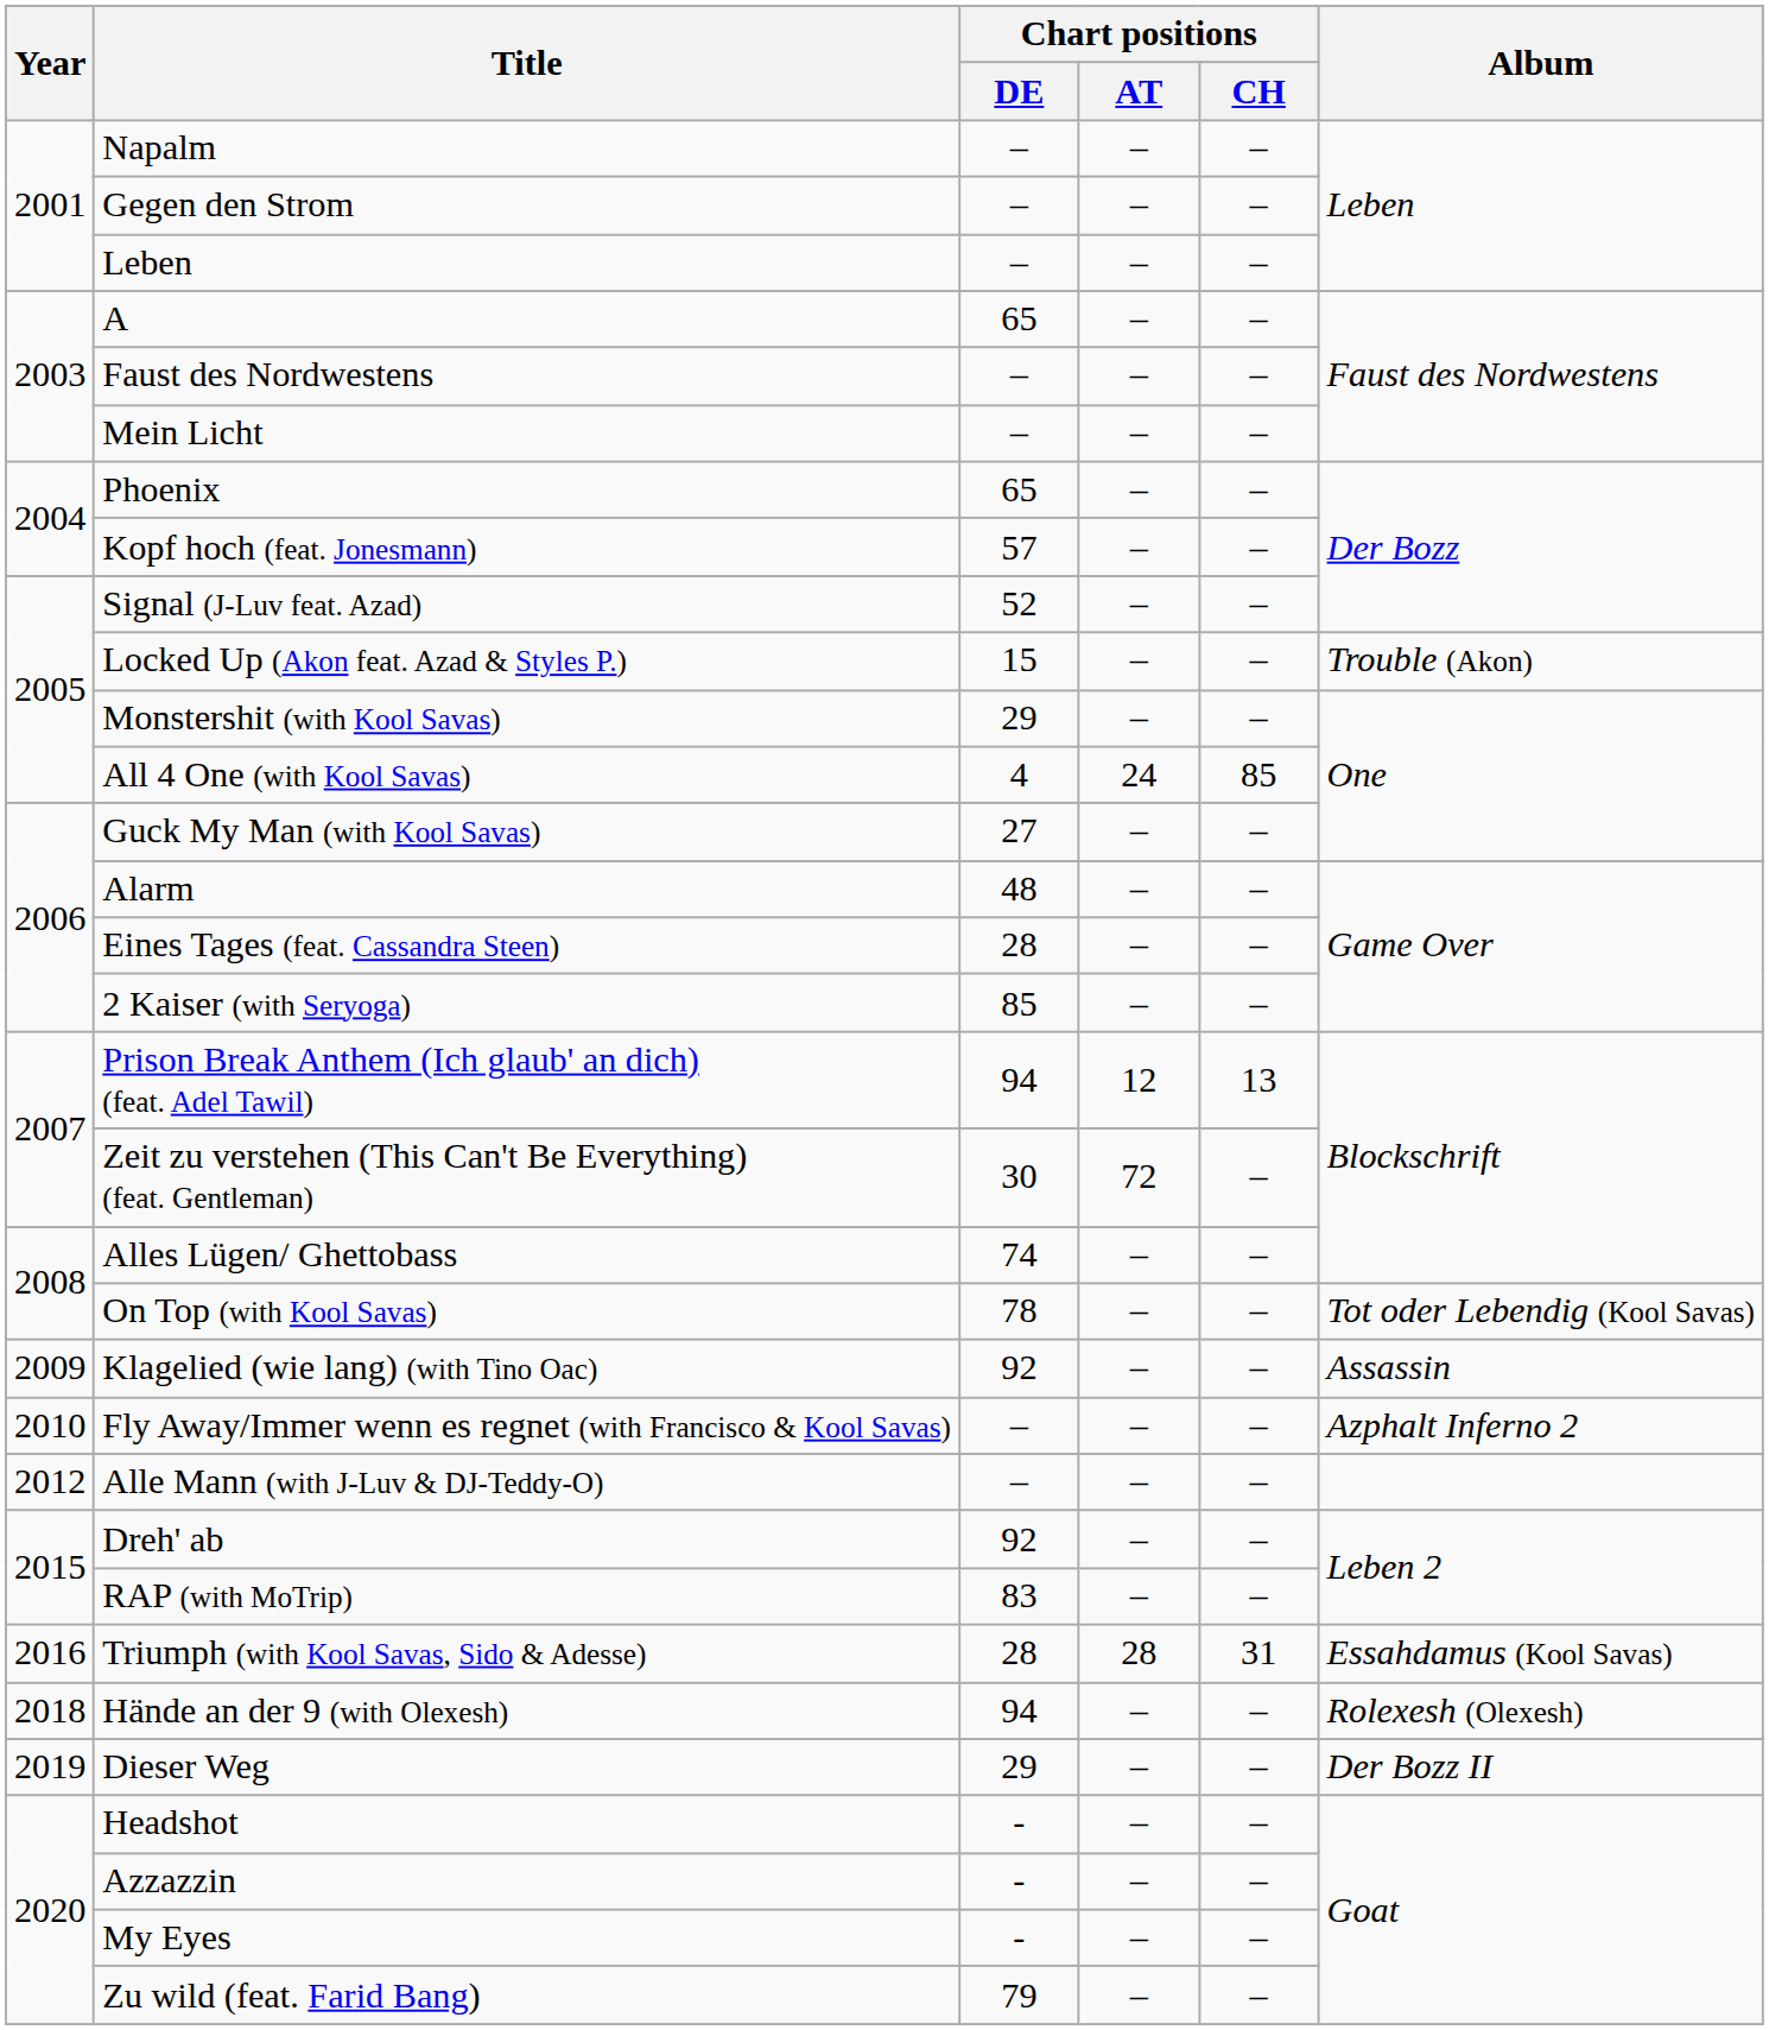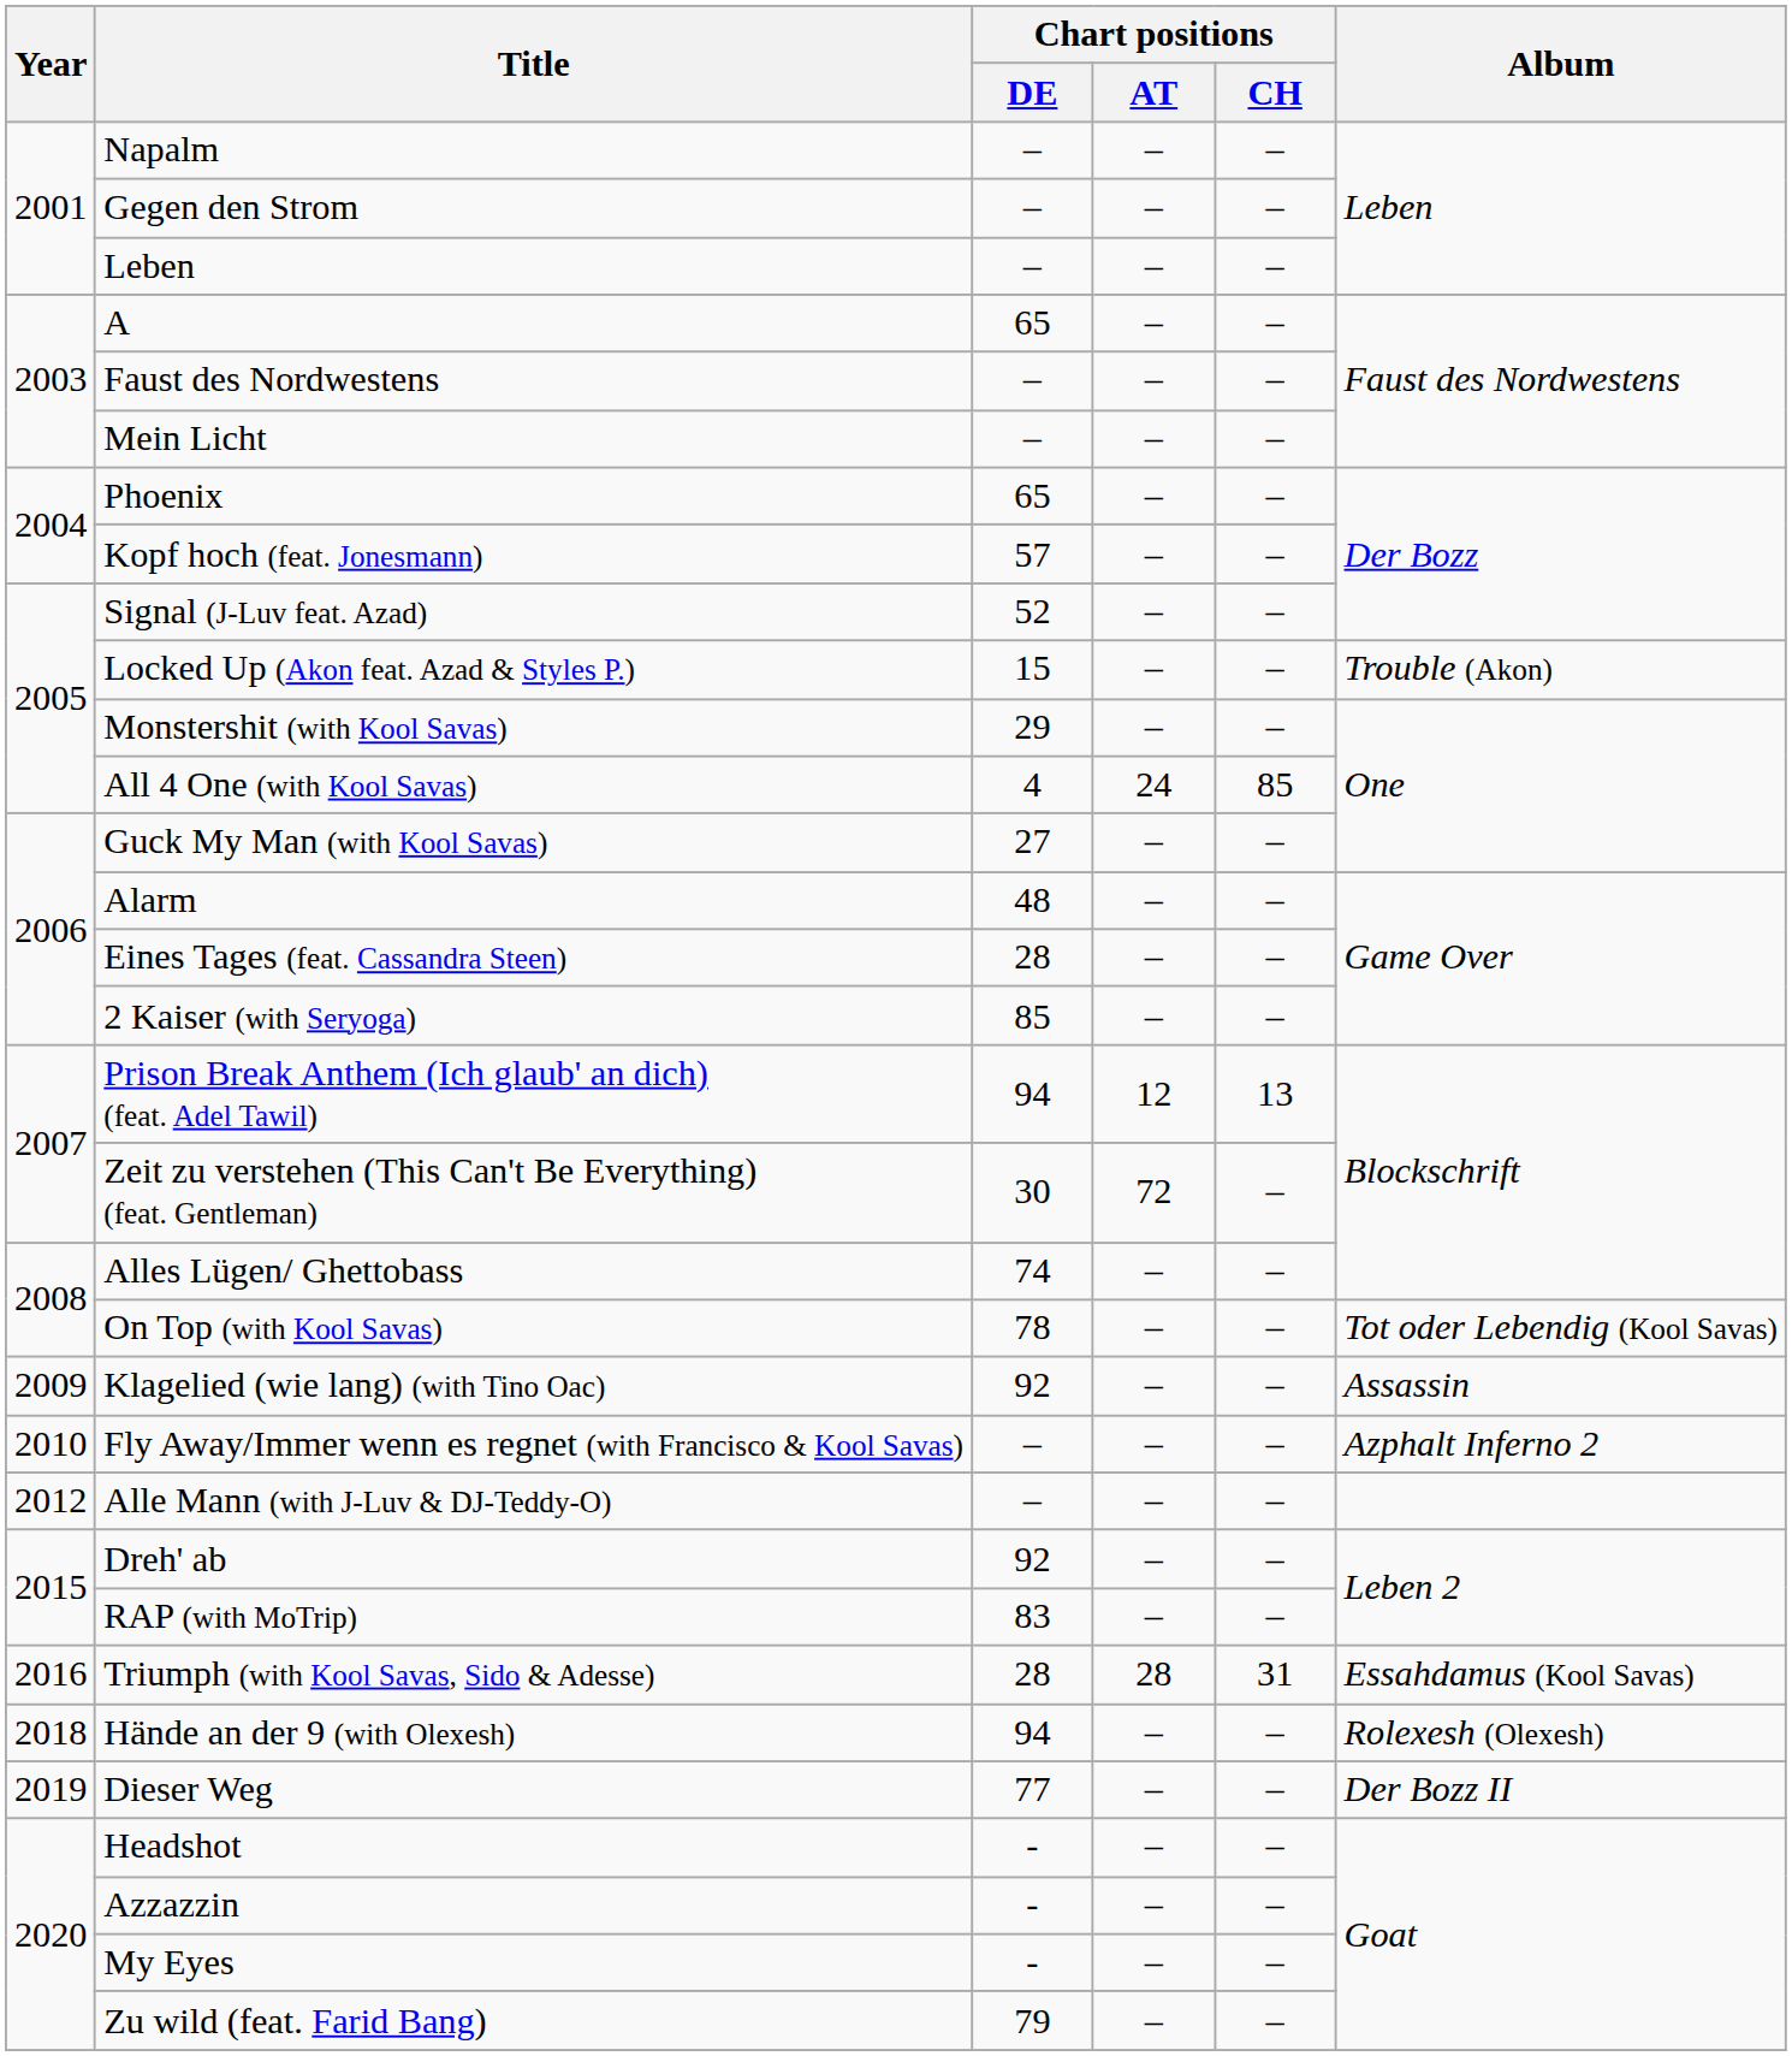 <table class="wikitable">
 <tr style="background-color:#efefef;">
 <th rowspan="2">Year</th>
 <th rowspan="2">Title</th>
 <th colspan="3">Chart positions</th>
 <th rowspan="2">Album</th>
 </tr>
 <tr style="background-color:#efefef;">
 <th width="46"><a href='#'>DE</a><br></th>
 <th width="46"><a href='#'>AT</a></th>
 <th width="46"><a href='#'>CH</a></th>
 </tr>
 <tr>
 <td align="left" rowspan="3">2001</td>
 <td>Napalm</td>
 <td align="center">–</td>
 <td align="center">–</td>
 <td align="center">–</td>
 <td align="left" rowspan="3"><em>Leben</em></td>
 </tr>
 <tr>
 <td>Gegen den Strom</td>
 <td align="center">–</td>
 <td align="center">–</td>
 <td align="center">–</td>
 </tr>
 <tr>
 <td>Leben</td>
 <td align="center">–</td>
 <td align="center">–</td>
 <td align="center">–</td>
 </tr>
 <tr>
 <td align="left" rowspan="3">2003</td>
 <td>A</td>
 <td align="center">65</td>
 <td align="center">–</td>
 <td align="center">–</td>
 <td align="left" rowspan="3"><em>Faust des Nordwestens</em></td>
 </tr>
 <tr>
 <td>Faust des Nordwestens</td>
 <td align="center">–</td>
 <td align="center">–</td>
 <td align="center">–</td>
 </tr>
 <tr>
 <td>Mein Licht</td>
 <td align="center">–</td>
 <td align="center">–</td>
 <td align="center">–</td>
 </tr>
 <tr>
 <td align="left" rowspan="2">2004</td>
 <td>Phoenix</td>
 <td align="center">65</td>
 <td align="center">–</td>
 <td align="center">–</td>
 <td align="left" rowspan="3"><em><a href='#'>Der Bozz</a></em></td>
 </tr>
 <tr>
 <td>Kopf hoch <small>(feat. <a href='#'>Jonesmann</a>)</small></td>
 <td align="center">57</td>
 <td align="center">–</td>
 <td align="center">–</td>
 </tr>
 <tr>
 <td align="left" rowspan="4">2005</td>
 <td>Signal <small>(J-Luv feat. Azad)</small></td>
 <td align="center">52</td>
 <td align="center">–</td>
 <td align="center">–</td>
 </tr>
 <tr>
 <td>Locked Up <small>(<a href='#'>Akon</a> feat. Azad & <a href='#'>Styles P.</a>)</small></td>
 <td align="center">15</td>
 <td align="center">–</td>
 <td align="center">–</td>
 <td align="left" rowspan="1"><em>Trouble</em> <small>(Akon)</small></td>
 </tr>
 <tr>
 <td>Monstershit <small>(with <a href='#'>Kool Savas</a>)</small></td>
 <td align="center">29</td>
 <td align="center">–</td>
 <td align="center">–</td>
 <td align="left" rowspan="3"><em>One</em></td>
 </tr>
 <tr>
 <td>All 4 One <small>(with <a href='#'>Kool Savas</a>)</small></td>
 <td align="center">4</td>
 <td align="center">24</td>
 <td align="center">85</td>
 </tr>
 <tr>
 <td align="left" rowspan="4">2006</td>
 <td>Guck My Man <small>(with <a href='#'>Kool Savas</a>)</small></td>
 <td align="center">27</td>
 <td align="center">–</td>
 <td align="center">–</td>
 </tr>
 <tr>
 <td>Alarm</td>
 <td align="center">48</td>
 <td align="center">–</td>
 <td align="center">–</td>
 <td align="left" rowspan="3"><em>Game Over</em></td>
 </tr>
 <tr>
 <td>Eines Tages <small>(feat. <a href='#'>Cassandra Steen</a>)</small></td>
 <td align="center">28</td>
 <td align="center">–</td>
 <td align="center">–</td>
 </tr>
 <tr>
 <td>2 Kaiser <small>(with <a href='#'>Seryoga</a>)</small></td>
 <td align="center">85</td>
 <td align="center">–</td>
 <td align="center">–</td>
 </tr>
 <tr>
 <td align="left" rowspan="2">2007</td>
 <td><a href='#'>Prison Break Anthem (Ich glaub' an dich)</a> <br><small>(feat. <a href='#'>Adel Tawil</a>)</small></td>
 <td align="center">94</td>
 <td align="center">12</td>
 <td align="center">13</td>
 <td align="left" rowspan="3"><em>Blockschrift</em></td>
 </tr>
 <tr>
 <td>Zeit zu verstehen (This Can't Be Everything) <br><small>(feat. Gentleman)</small></td>
 <td align="center">30</td>
 <td align="center">72</td>
 <td align="center">–</td>
 </tr>
 <tr>
 <td align="left" rowspan="2">2008</td>
 <td>Alles Lügen/ Ghettobass</td>
 <td align="center">74</td>
 <td align="center">–</td>
 <td align="center">–</td>
 </tr>
 <tr>
 <td>On Top <small>(with <a href='#'>Kool Savas</a>)</small></td>
 <td align="center">78</td>
 <td align="center">–</td>
 <td align="center">–</td>
 <td align="left"><em>Tot oder Lebendig</em> <small>(Kool Savas)</small></td>
 </tr>
 <tr>
 <td align="left">2009</td>
 <td>Klagelied (wie lang) <small> (with Tino Oac)</small></td>
 <td align="center">92</td>
 <td align="center">–</td>
 <td align="center">–</td>
 <td align="left"><em>Assassin</em></td>
 </tr>
 <tr>
 <td align="left">2010</td>
 <td>Fly Away/Immer wenn es regnet <small> (with Francisco & <a href='#'>Kool Savas</a>)</small></td>
 <td align="center">–</td>
 <td align="center">–</td>
 <td align="center">–</td>
 <td align="left"><em>Azphalt Inferno 2</em></td>
 </tr>
 <tr>
 <td align="left">2012</td>
 <td>Alle Mann <small> (with J-Luv & DJ-Teddy-O)</small></td>
 <td align="center">–</td>
 <td align="center">–</td>
 <td align="center">–</td>
 <td align="left"></td>
 </tr>
 <tr>
 <td align="left" rowspan="2">2015</td>
 <td>Dreh' ab</td>
 <td align="center">92</td>
 <td align="center">–</td>
 <td align="center">–</td>
 <td align="left" rowspan="2"><em>Leben 2</em></td>
 </tr>
 <tr>
 <td>RAP <small>(with MoTrip)</small></td>
 <td align="center">83</td>
 <td align="center">–</td>
 <td align="center">–</td>
 </tr>
 <tr>
 <td align="left">2016</td>
 <td>Triumph <small>(with <a href='#'>Kool Savas</a>, <a href='#'>Sido</a> & Adesse)</small></td>
 <td align="center">28</td>
 <td align="center">28</td>
 <td align="center">31</td>
 <td align="left"><em>Essahdamus</em> <small>(Kool Savas)</small></td>
 </tr>
 <tr>
 <td align="left">2018</td>
 <td>Hände an der 9 <small>(with Olexesh)</small></td>
 <td align="center">94</td>
 <td align="center">–</td>
 <td align="center">–</td>
 <td align="left"><em>Rolexesh</em> <small>(Olexesh)</small></td>
 </tr>
 <tr>
 <td align="left">2019</td>
 <td>Dieser Weg</td>
-<td align="center">29</td>
+<td align="center">77</td>
 <td align="center">–</td>
 <td align="center">–</td>
 <td align="left"><em>Der Bozz II</em></td>
 </tr>
 <tr>
 <td align="left" rowspan="4">2020</td>
 <td>Headshot</td>
 <td align="center">-</td>
 <td align="center">–</td>
 <td align="center">–</td>
 <td align="left" rowspan="4"><em>Goat</em></td>
 </tr>
 <tr>
 <td>Azzazzin</td>
 <td align="center">-</td>
 <td align="center">–</td>
 <td align="center">–</td>
 </tr>
 <tr>
 <td>My Eyes</td>
 <td align="center">-</td>
 <td align="center">–</td>
 <td align="center">–</td>
 </tr>
 <tr>
 <td>Zu wild (feat. <a href='#'>Farid Bang</a>)</td>
 <td align="center">79</td>
 <td align="center">–</td>
 <td align="center">–</td>
 </tr>
 </table>
